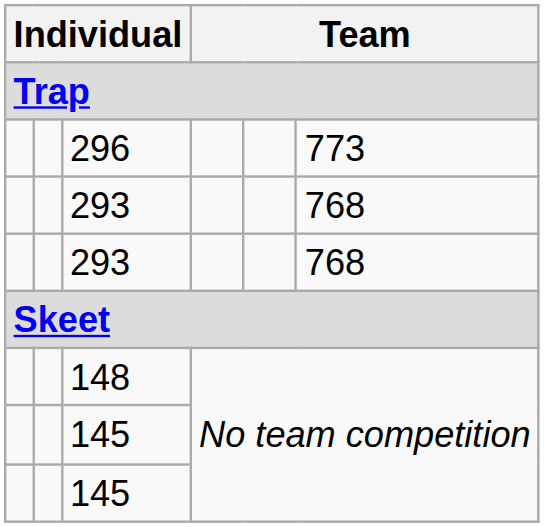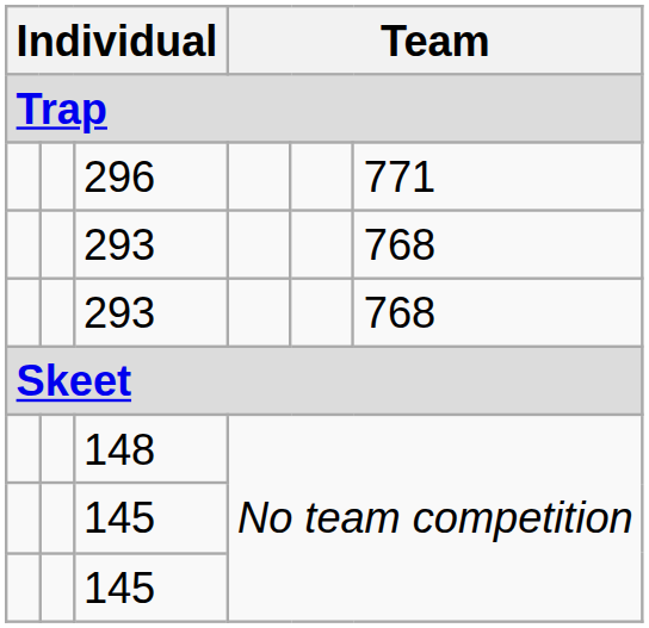 <table class="wikitable" style="font-size: 95%">
 <tr>
 <th colspan=3>Individual</th>
 <th colspan=3>Team</th>
 </tr>
 <tr>
 <td colspan=6 style="background:#dcdcdc"><strong><a href='#'>Trap</a></strong></td>
 </tr>
 <tr>
 <td></td>
 <td></td>
 <td>296</td>
 <td></td>
 <td></td>
-<td>773</td>
+<td>771</td>
 </tr>
 <tr>
 <td></td>
 <td></td>
 <td>293</td>
 <td></td>
 <td></td>
 <td>768</td>
 </tr>
 <tr>
 <td></td>
 <td></td>
 <td>293</td>
 <td></td>
 <td></td>
 <td>768</td>
 </tr>
 <tr>
 <td colspan=6 style="background:#dcdcdc"><strong><a href='#'>Skeet</a></strong></td>
 </tr>
 <tr>
 <td></td>
 <td></td>
 <td>148</td>
 <td colspan=3 rowspan=3 style="text-align: center"><em>No team competition</em></td>
 </tr>
 <tr>
 <td></td>
 <td></td>
 <td>145</td>
 </tr>
 <tr>
 <td></td>
 <td></td>
 <td>145</td>
 </tr>
 </table>
